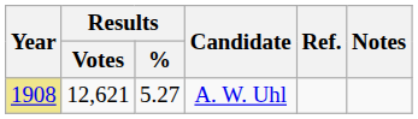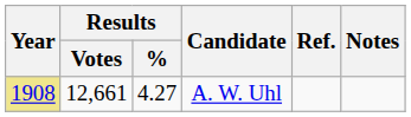 <table class="wikitable" border="1" style="text-align:center">
 <tr>
 <th rowspan=2>Year</th>
 <th colspan=2>Results</th>
 <th rowspan=2>Candidate</th>
 <th rowspan=2>Ref.</th>
 <th rowspan=2>Notes</th>
 </tr>
 <tr>
 <th>Votes</th>
 <th>%</th>
 </tr>
 <tr>
 <td style="background: khaki;"><a href='#'>1908</a></td>
-<td>12,621</td>
-<td>5.27</td>
+<td>12,661</td>
+<td>4.27</td>
 <td><a href='#'>A. W. Uhl</a></td>
 <td></td>
 <td></td>
 </tr>
 </table>
